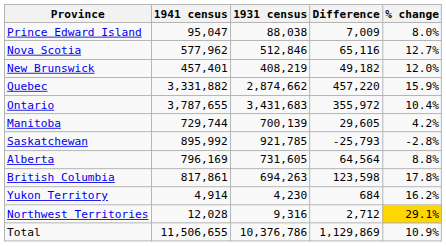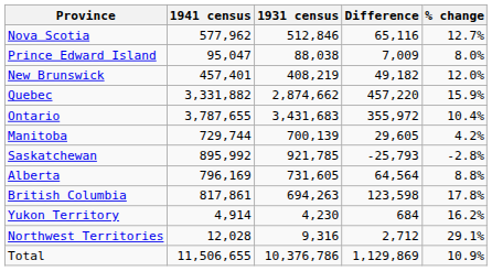 <table class="sortable wikitable">
 <tr>
 <th>Province</th>
 <th>1941 census</th>
 <th>1931 census</th>
 <th>Difference</th>
 <th>% change</th>
 </tr>
 <tr>
+<td><a href='#'>Nova Scotia</a></td>
+<td align="right">577,962</td>
+<td align="right">512,846</td>
+<td align="right">65,116</td>
+<td align="right">12.7%</td>
+</tr>
+<tr>
 <td><a href='#'>Prince Edward Island</a></td>
 <td align="right">95,047</td>
 <td align="right">88,038</td>
 <td align="right">7,009</td>
 <td align="right">8.0%</td>
-</tr>
-<tr>
-<td><a href='#'>Nova Scotia</a></td>
-<td align="right">577,962</td>
-<td align="right">512,846</td>
-<td align="right">65,116</td>
-<td align="right">12.7%</td>
 </tr>
 <tr>
 <td><a href='#'>New Brunswick</a></td>
 <td align="right">457,401</td>
 <td align="right">408,219</td>
 <td align="right">49,182</td>
 <td align="right">12.0%</td>
 </tr>
 <tr>
 <td><a href='#'>Quebec</a></td>
 <td align="right">3,331,882</td>
 <td align="right">2,874,662</td>
 <td align="right">457,220</td>
 <td align="right">15.9%</td>
 </tr>
 <tr>
 <td><a href='#'>Ontario</a></td>
 <td align="right">3,787,655</td>
 <td align="right">3,431,683</td>
 <td align="right">355,972</td>
 <td align="right">10.4%</td>
 </tr>
 <tr>
 <td><a href='#'>Manitoba</a></td>
 <td align="right">729,744</td>
 <td align="right">700,139</td>
 <td align="right">29,605</td>
 <td align="right">4.2%</td>
 </tr>
 <tr>
 <td><a href='#'>Saskatchewan</a></td>
 <td align="right">895,992</td>
 <td align="right">921,785</td>
 <td align="right">-25,793</td>
 <td align="right">-2.8%</td>
 </tr>
 <tr>
 <td><a href='#'>Alberta</a></td>
 <td align="right">796,169</td>
 <td align="right">731,605</td>
 <td align="right">64,564</td>
 <td align="right">8.8%</td>
 </tr>
 <tr>
 <td><a href='#'>British Columbia</a></td>
 <td align="right">817,861</td>
 <td align="right">694,263</td>
 <td align="right">123,598</td>
 <td align="right">17.8%</td>
 </tr>
 <tr>
 <td><a href='#'>Yukon Territory</a></td>
 <td align="right">4,914</td>
 <td align="right">4,230</td>
 <td align="right">684</td>
 <td align="right">16.2%</td>
 </tr>
 <tr>
 <td><a href='#'>Northwest Territories</a></td>
 <td align="right">12,028</td>
 <td align="right">9,316</td>
 <td align="right">2,712</td>
-<td align="right" style="background: gold;">29.1%</td>
+<td align="right">29.1%</td>
 </tr>
 <tr>
 <td>Total</td>
 <td align="right">11,506,655</td>
 <td align="right">10,376,786</td>
 <td align="right">1,129,869</td>
 <td align="right">10.9%</td>
 </tr>
 </table>
